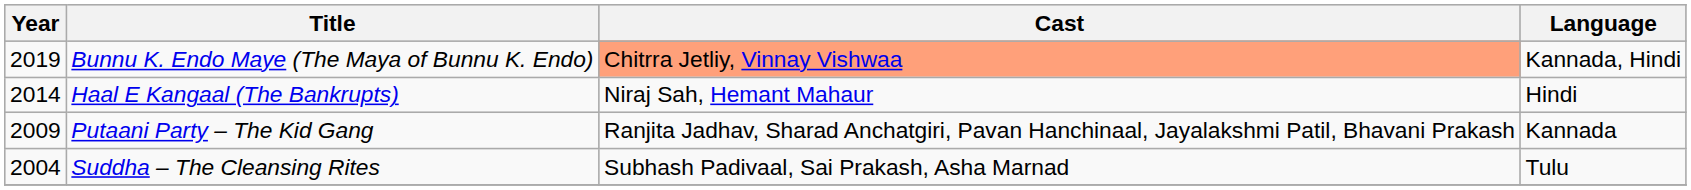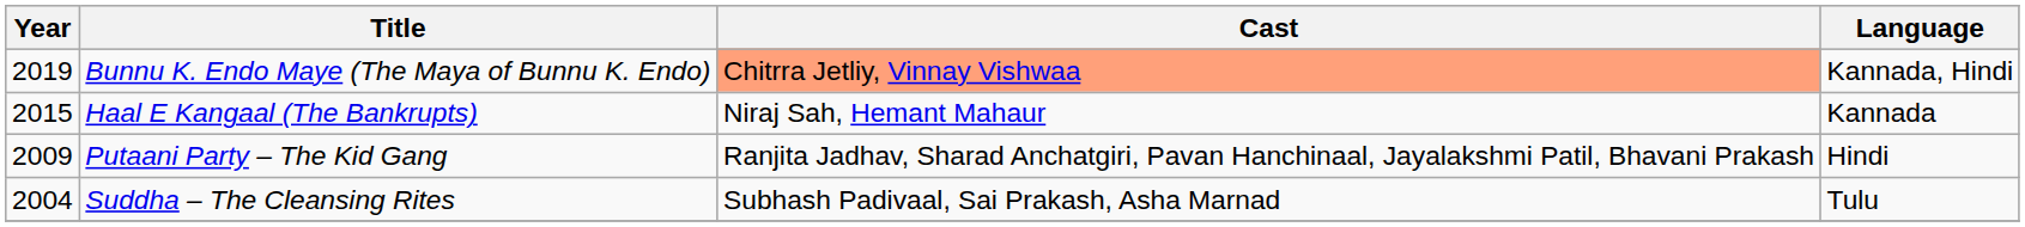 <table class="wikitable" style="font-size: 90%;">
 <tr>
 <th>Year</th>
 <th>Title</th>
 <th>Cast</th>
 <th>Language</th>
 </tr>
 <tr>
 <td>2019</td>
 <td><em><a href='#'>Bunnu K. Endo Maye</a> (The Maya of Bunnu K. Endo)</em></td>
 <td style="background: lightsalmon;">Chitrra Jetliy, <a href='#'>Vinnay Vishwaa</a></td>
 <td>Kannada, Hindi</td>
 </tr>
 <tr>
-<td>2014</td>
+<td>2015</td>
 <td><em><a href='#'>Haal E Kangaal (The Bankrupts)</a></em></td>
 <td>Niraj Sah, <a href='#'>Hemant Mahaur</a></td>
-<td>Hindi</td>
+<td>Kannada</td>
 </tr>
 <tr>
 <td>2009</td>
 <td><em><a href='#'>Putaani Party</a> – The Kid Gang</em></td>
 <td>Ranjita Jadhav, Sharad Anchatgiri, Pavan Hanchinaal, Jayalakshmi Patil, Bhavani Prakash</td>
-<td>Kannada</td>
+<td>Hindi</td>
 </tr>
 <tr>
 <td>2004</td>
 <td><em><a href='#'>Suddha</a> – The Cleansing Rites</em></td>
 <td>Subhash Padivaal, Sai Prakash, Asha Marnad</td>
 <td>Tulu</td>
 </tr>
 <tr>
 </tr>
 </table>
